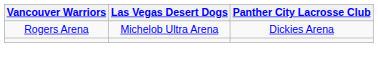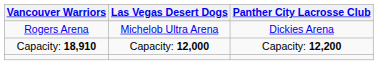 <table class="wikitable" style="text-align:center">
 <tr>
 <th><a href='#'>Vancouver Warriors</a></th>
 <th><a href='#'>Las Vegas Desert Dogs</a></th>
 <th><a href='#'>Panther City Lacrosse Club</a></th>
 </tr>
 <tr>
 <td><a href='#'>Rogers Arena</a></td>
 <td><a href='#'>Michelob Ultra Arena</a></td>
 <td><a href='#'>Dickies Arena</a></td>
 </tr>
 <tr>
+<td>Capacity: <strong>18,910</strong></td>
+<td>Capacity: <strong>12,000</strong></td>
+<td>Capacity: <strong>12,200</strong></td>
+</tr>
+<tr>
 <td></td>
 <td></td>
 <td></td>
 </tr>
 </table>
